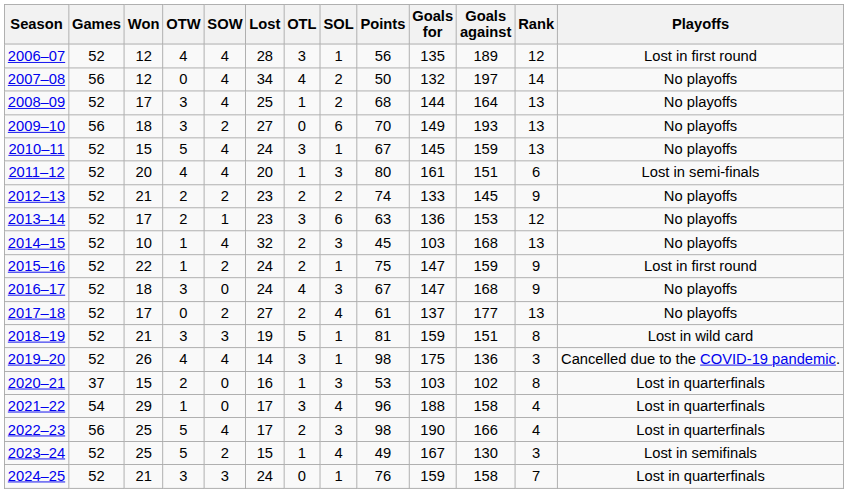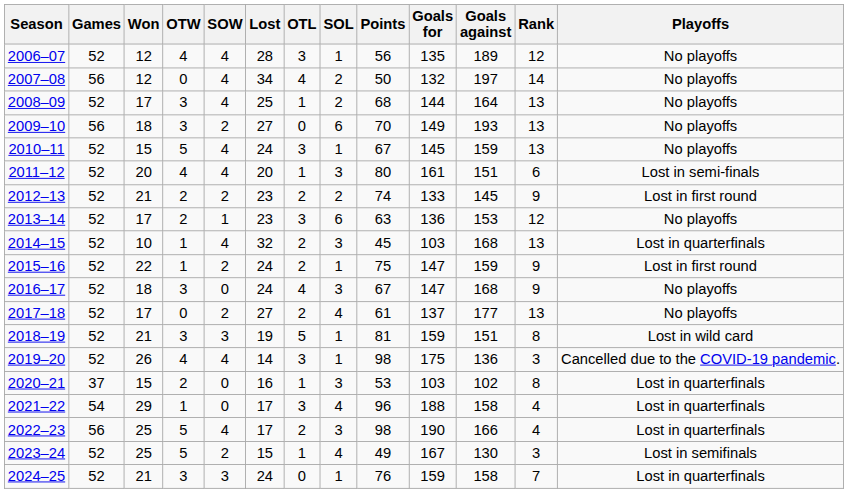 <table class="wikitable" style="text-align:center">
 <tr>
 <th>Season</th>
 <th>Games</th>
 <th>Won</th>
 <th>OTW</th>
 <th>SOW</th>
 <th>Lost</th>
 <th>OTL</th>
 <th>SOL</th>
 <th>Points</th>
 <th>Goals<br>for</th>
 <th>Goals<br>against</th>
 <th>Rank</th>
 <th>Playoffs</th>
 </tr>
 <tr>
 <td><a href='#'>2006–07</a></td>
 <td>52</td>
 <td>12</td>
 <td>4</td>
 <td>4</td>
 <td>28</td>
 <td>3</td>
 <td>1</td>
 <td>56</td>
 <td>135</td>
 <td>189</td>
 <td>12</td>
-<td>Lost in first round</td>
+<td>No playoffs</td>
 </tr>
 <tr>
 <td><a href='#'>2007–08</a></td>
 <td>56</td>
 <td>12</td>
 <td>0</td>
 <td>4</td>
 <td>34</td>
 <td>4</td>
 <td>2</td>
 <td>50</td>
 <td>132</td>
 <td>197</td>
 <td>14</td>
 <td>No playoffs</td>
 </tr>
 <tr>
 <td><a href='#'>2008–09</a></td>
 <td>52</td>
 <td>17</td>
 <td>3</td>
 <td>4</td>
 <td>25</td>
 <td>1</td>
 <td>2</td>
 <td>68</td>
 <td>144</td>
 <td>164</td>
 <td>13</td>
 <td>No playoffs</td>
 </tr>
 <tr>
 <td><a href='#'>2009–10</a></td>
 <td>56</td>
 <td>18</td>
 <td>3</td>
 <td>2</td>
 <td>27</td>
 <td>0</td>
 <td>6</td>
 <td>70</td>
 <td>149</td>
 <td>193</td>
 <td>13</td>
 <td>No playoffs</td>
 </tr>
 <tr>
 <td><a href='#'>2010–11</a></td>
 <td>52</td>
 <td>15</td>
 <td>5</td>
 <td>4</td>
 <td>24</td>
 <td>3</td>
 <td>1</td>
 <td>67</td>
 <td>145</td>
 <td>159</td>
 <td>13</td>
 <td>No playoffs</td>
 </tr>
 <tr>
 <td><a href='#'>2011–12</a></td>
 <td>52</td>
 <td>20</td>
 <td>4</td>
 <td>4</td>
 <td>20</td>
 <td>1</td>
 <td>3</td>
 <td>80</td>
 <td>161</td>
 <td>151</td>
 <td>6</td>
 <td>Lost in semi-finals</td>
 </tr>
 <tr>
 <td><a href='#'>2012–13</a></td>
 <td>52</td>
 <td>21</td>
 <td>2</td>
 <td>2</td>
 <td>23</td>
 <td>2</td>
 <td>2</td>
 <td>74</td>
 <td>133</td>
 <td>145</td>
 <td>9</td>
-<td>No playoffs</td>
+<td>Lost in first round</td>
 </tr>
 <tr>
 <td><a href='#'>2013–14</a></td>
 <td>52</td>
 <td>17</td>
 <td>2</td>
 <td>1</td>
 <td>23</td>
 <td>3</td>
 <td>6</td>
 <td>63</td>
 <td>136</td>
 <td>153</td>
 <td>12</td>
 <td>No playoffs</td>
 </tr>
 <tr>
 <td><a href='#'>2014–15</a></td>
 <td>52</td>
 <td>10</td>
 <td>1</td>
 <td>4</td>
 <td>32</td>
 <td>2</td>
 <td>3</td>
 <td>45</td>
 <td>103</td>
 <td>168</td>
 <td>13</td>
-<td>No playoffs</td>
+<td>Lost in quarterfinals</td>
 </tr>
 <tr>
 <td><a href='#'>2015–16</a></td>
 <td>52</td>
 <td>22</td>
 <td>1</td>
 <td>2</td>
 <td>24</td>
 <td>2</td>
 <td>1</td>
 <td>75</td>
 <td>147</td>
 <td>159</td>
 <td>9</td>
 <td>Lost in first round</td>
 </tr>
 <tr>
 <td><a href='#'>2016–17</a></td>
 <td>52</td>
 <td>18</td>
 <td>3</td>
 <td>0</td>
 <td>24</td>
 <td>4</td>
 <td>3</td>
 <td>67</td>
 <td>147</td>
 <td>168</td>
 <td>9</td>
 <td>No playoffs</td>
 </tr>
 <tr>
 <td><a href='#'>2017–18</a></td>
 <td>52</td>
 <td>17</td>
 <td>0</td>
 <td>2</td>
 <td>27</td>
 <td>2</td>
 <td>4</td>
 <td>61</td>
 <td>137</td>
 <td>177</td>
 <td>13</td>
 <td>No playoffs</td>
 </tr>
 <tr>
 <td><a href='#'>2018–19</a></td>
 <td>52</td>
 <td>21</td>
 <td>3</td>
 <td>3</td>
 <td>19</td>
 <td>5</td>
 <td>1</td>
 <td>81</td>
 <td>159</td>
 <td>151</td>
 <td>8</td>
 <td>Lost in wild card</td>
 </tr>
 <tr>
 <td><a href='#'>2019–20</a></td>
 <td>52</td>
 <td>26</td>
 <td>4</td>
 <td>4</td>
 <td>14</td>
 <td>3</td>
 <td>1</td>
 <td>98</td>
 <td>175</td>
 <td>136</td>
 <td>3</td>
 <td>Cancelled due to the <a href='#'>COVID-19 pandemic</a>.</td>
 </tr>
 <tr>
 <td><a href='#'>2020–21</a></td>
 <td>37</td>
 <td>15</td>
 <td>2</td>
 <td>0</td>
 <td>16</td>
 <td>1</td>
 <td>3</td>
 <td>53</td>
 <td>103</td>
 <td>102</td>
 <td>8</td>
 <td>Lost in quarterfinals</td>
 </tr>
 <tr>
 <td><a href='#'>2021–22</a></td>
 <td>54</td>
 <td>29</td>
 <td>1</td>
 <td>0</td>
 <td>17</td>
 <td>3</td>
 <td>4</td>
 <td>96</td>
 <td>188</td>
 <td>158</td>
 <td>4</td>
 <td>Lost in quarterfinals</td>
 </tr>
 <tr>
 <td><a href='#'>2022–23</a></td>
 <td>56</td>
 <td>25</td>
 <td>5</td>
 <td>4</td>
 <td>17</td>
 <td>2</td>
 <td>3</td>
 <td>98</td>
 <td>190</td>
 <td>166</td>
 <td>4</td>
 <td>Lost in quarterfinals</td>
 </tr>
 <tr>
 <td><a href='#'>2023–24</a></td>
 <td>52</td>
 <td>25</td>
 <td>5</td>
 <td>2</td>
 <td>15</td>
 <td>1</td>
 <td>4</td>
 <td>49</td>
 <td>167</td>
 <td>130</td>
 <td>3</td>
 <td>Lost in semifinals</td>
 </tr>
 <tr>
 <td><a href='#'>2024–25</a></td>
 <td>52</td>
 <td>21</td>
 <td>3</td>
 <td>3</td>
 <td>24</td>
 <td>0</td>
 <td>1</td>
 <td>76</td>
 <td>159</td>
 <td>158</td>
 <td>7</td>
 <td>Lost in quarterfinals</td>
 </tr>
 </table>
